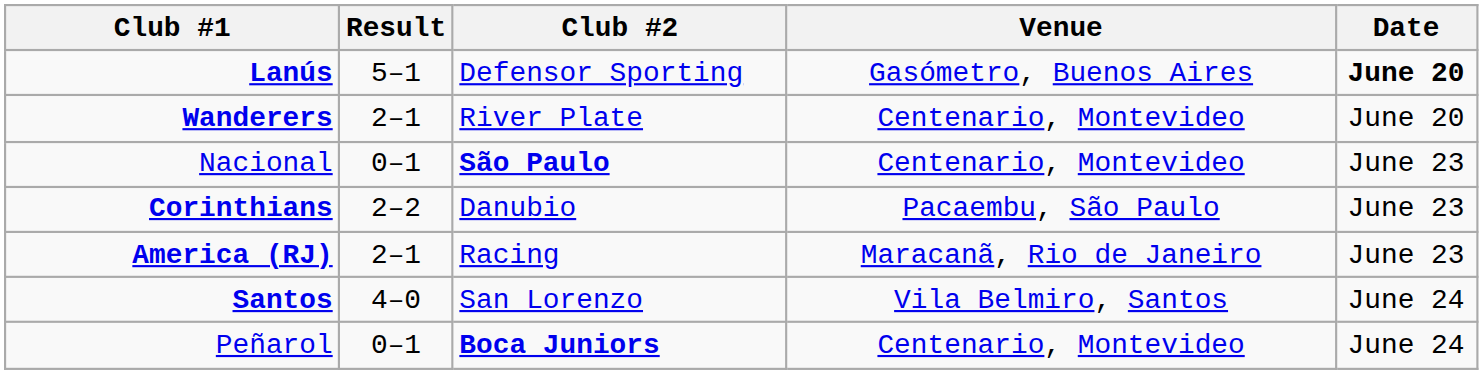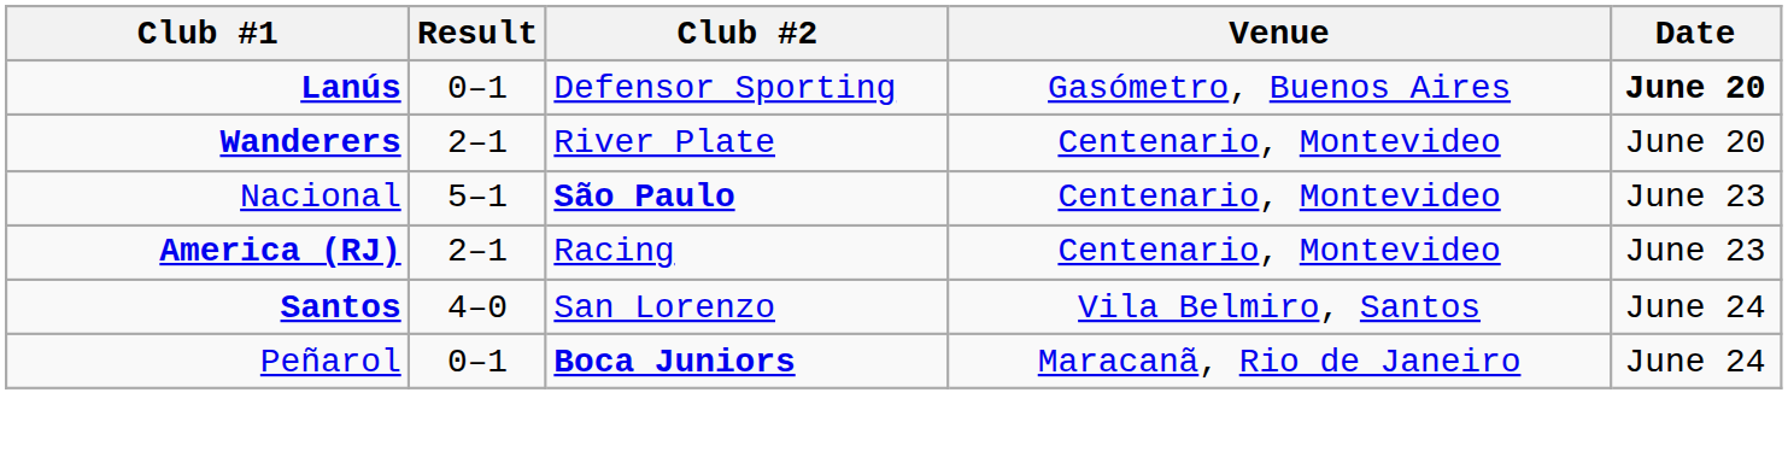 <table class="wikitable">
 <tr>
 <th width=150px>Club #1</th>
 <th width=40px>Result</th>
 <th width=150px>Club #2</th>
 <th width=250px>Venue</th>
 <th width=60px>Date</th>
 </tr>
 <tr>
 <td align=right><strong><a href='#'>Lanús</a></strong> </td>
-<td align=center>5–1</td>
+<td align=center>0–1</td>
 <td> <a href='#'>Defensor Sporting</a></td>
 <td align=center><a href='#'>Gasómetro</a>, <a href='#'>Buenos Aires</a></td>
 <td align=center><strong>June 20</strong></td>
 </tr>
 <tr>
 <td align=right><strong><a href='#'>Wanderers</a></strong> </td>
 <td align=center>2–1</td>
 <td> <a href='#'>River Plate</a></td>
 <td align=center><a href='#'>Centenario</a>, <a href='#'>Montevideo</a></td>
 <td align=center>June 20</td>
 </tr>
 <tr>
 <td align=right><a href='#'>Nacional</a> </td>
-<td align=center>0–1</td>
+<td align=center>5–1</td>
 <td> <strong><a href='#'>São Paulo</a></strong></td>
 <td align=center><a href='#'>Centenario</a>, <a href='#'>Montevideo</a></td>
-<td align=center>June 23</td>
-</tr>
-<tr>
-<td align=right><strong><a href='#'>Corinthians</a></strong> </td>
-<td align=center>2–2</td>
-<td> <a href='#'>Danubio</a></td>
-<td align=center><a href='#'>Pacaembu</a>, <a href='#'>São Paulo</a></td>
 <td align=center>June 23</td>
 </tr>
 <tr>
 <td align=right><strong><a href='#'>America (RJ)</a></strong> </td>
 <td align=center>2–1</td>
 <td> <a href='#'>Racing</a></td>
-<td align=center><a href='#'>Maracanã</a>, <a href='#'>Rio de Janeiro</a></td>
+<td align=center><a href='#'>Centenario</a>, <a href='#'>Montevideo</a></td>
 <td align=center>June 23</td>
 </tr>
 <tr>
 <td align=right><strong><a href='#'>Santos</a></strong> </td>
 <td align=center>4–0</td>
 <td> <a href='#'>San Lorenzo</a></td>
 <td align=center><a href='#'>Vila Belmiro</a>, <a href='#'>Santos</a></td>
 <td align=center>June 24</td>
 </tr>
 <tr>
 <td align=right><a href='#'>Peñarol</a> </td>
 <td align=center>0–1</td>
 <td> <strong><a href='#'>Boca Juniors</a></strong></td>
-<td align=center><a href='#'>Centenario</a>, <a href='#'>Montevideo</a></td>
+<td align=center><a href='#'>Maracanã</a>, <a href='#'>Rio de Janeiro</a></td>
 <td align=center>June 24</td>
 </tr>
 </table>
